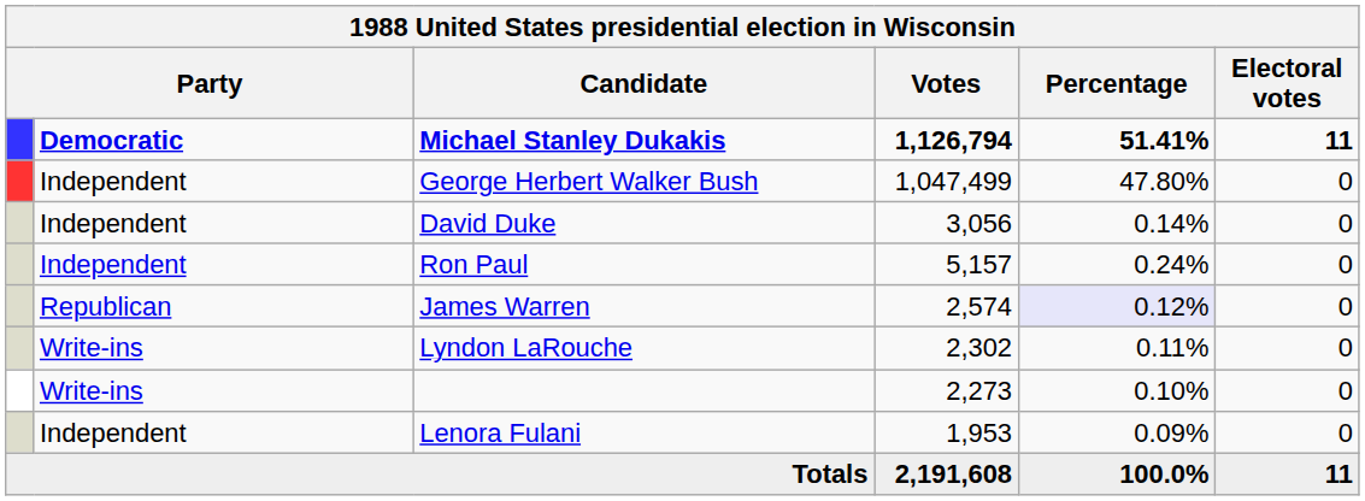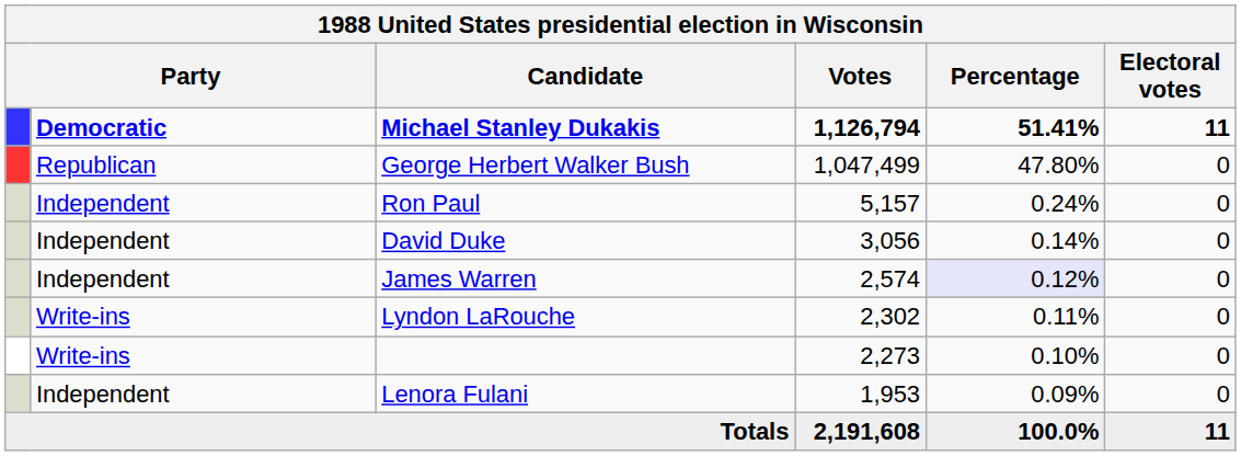 <table class="wikitable" style="font-size: 95%;">
 <tr>
 <th colspan="6">1988 United States presidential election in Wisconsin</th>
 </tr>
 <tr>
 <th colspan="2" style="width: 15em">Party</th>
 <th style="width: 17em">Candidate</th>
 <th style="width: 5em">Votes</th>
 <th style="width: 7em">Percentage</th>
 <th style="width: 5em">Electoral votes</th>
 </tr>
 <tr>
 <th style="background:#33f; width:3px;"></th>
 <td style="width: 130px"><strong><a href='#'>Democratic</a></strong></td>
 <td><strong><a href='#'>Michael Stanley Dukakis</a></strong></td>
 <td style="text-align:right;"><strong>1,126,794</strong></td>
 <td style="text-align:right;"><strong>51.41%</strong></td>
 <td style="text-align:right;"><strong>11</strong></td>
 </tr>
 <tr>
 <th style="background:#f33; width:3px;"></th>
-<td style="width: 130px">Independent</td>
+<td style="width: 130px"><a href='#'>Republican</a></td>
 <td><a href='#'>George Herbert Walker Bush</a></td>
 <td style="text-align:right;">1,047,499</td>
 <td style="text-align:right;">47.80%</td>
+<td style="text-align:right;">0</td>
+</tr>
+<tr>
+<th style="background:#DDDDCC; width:3px;"></th>
+<td style="width: 130px"><a href='#'>Independent</a></td>
+<td><a href='#'>Ron Paul</a></td>
+<td style="text-align:right;">5,157</td>
+<td style="text-align:right;">0.24%</td>
 <td style="text-align:right;">0</td>
 </tr>
 <tr>
 <th style="background:#DDDDCC; width:3px;"></th>
 <td style="width: 130px">Independent</td>
 <td><a href='#'>David Duke</a></td>
 <td style="text-align:right;">3,056</td>
 <td style="text-align:right;">0.14%</td>
 <td style="text-align:right;">0</td>
 </tr>
 <tr>
 <th style="background:#DDDDCC; width:3px;"></th>
-<td style="width: 130px"><a href='#'>Independent</a></td>
-<td><a href='#'>Ron Paul</a></td>
-<td style="text-align:right;">5,157</td>
-<td style="text-align:right;">0.24%</td>
-<td style="text-align:right;">0</td>
-</tr>
-<tr>
-<th style="background:#DDDDCC; width:3px;"></th>
-<td style="width: 130px"><a href='#'>Republican</a></td>
+<td style="width: 130px">Independent</td>
 <td><a href='#'>James Warren</a></td>
 <td style="text-align:right;">2,574</td>
 <td style="background: lavender; text-align:right;">0.12%</td>
 <td style="text-align:right;">0</td>
 </tr>
 <tr>
 <th style="background:#DDDDCC; width:3px;"></th>
 <td style="width: 130px"><a href='#'>Write-ins</a></td>
 <td><a href='#'>Lyndon LaRouche</a></td>
 <td style="text-align:right;">2,302</td>
 <td style="text-align:right;">0.11%</td>
 <td style="text-align:right;">0</td>
 </tr>
 <tr>
 <th style="background:#FFFFFF; width:3px;"></th>
 <td style="width: 130px"><a href='#'>Write-ins</a></td>
 <td></td>
 <td style="text-align:right;">2,273</td>
 <td style="text-align:right;">0.10%</td>
 <td style="text-align:right;">0</td>
 </tr>
 <tr>
 <th style="background:#DDDDCC; width:3px;"></th>
 <td style="width: 130px">Independent</td>
 <td><a href='#'>Lenora Fulani</a></td>
 <td style="text-align:right;">1,953</td>
 <td style="text-align:right;">0.09%</td>
 <td style="text-align:right;">0</td>
 </tr>
 <tr style="background:#eee; text-align:right;">
 <td colspan="3"><strong>Totals</strong></td>
 <td><strong>2,191,608</strong></td>
 <td><strong>100.0%</strong></td>
 <td><strong>11</strong></td>
 </tr>
 </table>
